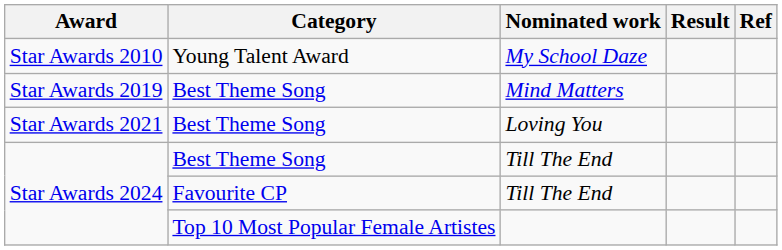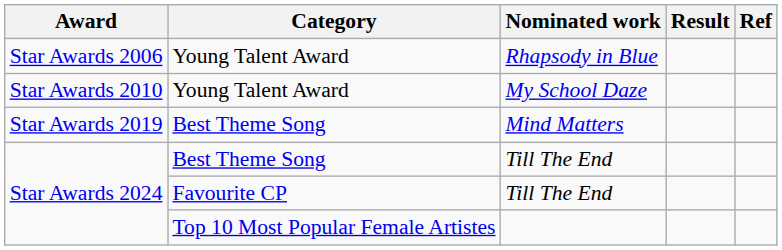 <table class="wikitable sortable">
 <tr>
 <th>Award</th>
 <th>Category</th>
 <th>Nominated work</th>
 <th>Result</th>
 <th class="unsortable">Ref</th>
+</tr>
+<tr>
+<td><a href='#'>Star Awards 2006</a></td>
+<td>Young Talent Award</td>
+<td><em><a href='#'>Rhapsody in Blue</a></em> </td>
+<td></td>
+<td></td>
 </tr>
 <tr>
 <td><a href='#'>Star Awards 2010</a></td>
 <td>Young Talent Award</td>
 <td><em><a href='#'>My School Daze</a></em> </td>
 <td></td>
 <td></td>
 </tr>
 <tr>
 <td><a href='#'>Star Awards 2019</a></td>
 <td><a href='#'>Best Theme Song</a></td>
 <td><em><a href='#'>Mind Matters</a></em> </td>
-<td></td>
-<td></td>
-</tr>
-<tr>
-<td><a href='#'> Star Awards 2021</a></td>
-<td><a href='#'>Best Theme Song</a></td>
-<td><em>Loving You</em> </td>
 <td></td>
 <td></td>
 </tr>
 <tr>
 <td rowspan="3"><a href='#'>Star Awards 2024</a></td>
 <td><a href='#'>Best Theme Song</a></td>
 <td><em>Till The End</em> </td>
 <td></td>
 <td></td>
 </tr>
 <tr>
 <td><a href='#'>Favourite CP</a></td>
 <td><em>Till The End</em> </td>
 <td></td>
 <td></td>
 </tr>
 <tr>
 <td><a href='#'>Top 10 Most Popular Female Artistes</a></td>
 <td></td>
 <td></td>
 <td></td>
 </tr>
 </table>
